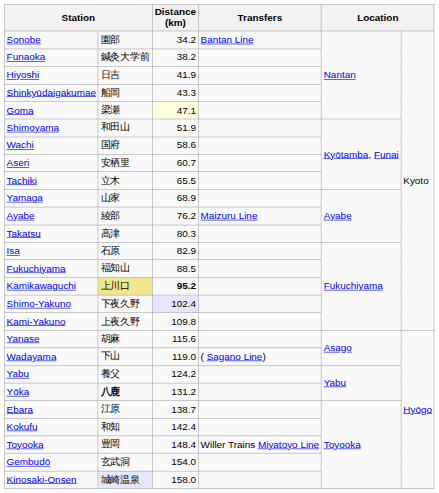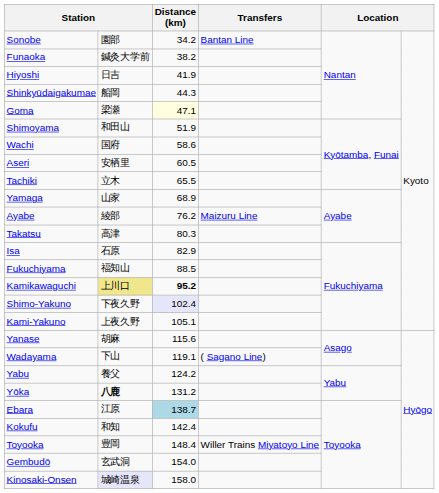 <table class="wikitable">
 <tr>
 <th colspan="2">Station</th>
 <th>Distance<br>(km)</th>
 <th>Transfers</th>
 <th colspan="2">Location</th>
 </tr>
 <tr>
 <td><a href='#'>Sonobe</a></td>
 <td>園部</td>
 <td align="right">34.2</td>
 <td> <a href='#'>Bantan Line</a></td>
 <td rowspan="5"><a href='#'>Nantan</a></td>
 <td rowspan="17">Kyoto</td>
 </tr>
 <tr>
 <td><a href='#'>Funaoka</a></td>
 <td>鍼灸大学前</td>
 <td align="right">38.2</td>
 <td> </td>
 </tr>
 <tr>
 <td><a href='#'>Hiyoshi</a></td>
 <td>日吉</td>
 <td align="right">41.9</td>
 <td> </td>
 </tr>
 <tr>
 <td><a href='#'>Shinkyūdaigakumae</a></td>
 <td>船岡</td>
-<td align="right">43.3</td>
+<td align="right">44.3</td>
 <td> </td>
 </tr>
 <tr>
 <td><a href='#'>Goma</a></td>
 <td>梁瀬</td>
 <td align="right" style="background: lightyellow;">47.1</td>
 <td> </td>
 </tr>
 <tr>
 <td><a href='#'>Shimoyama</a></td>
 <td>和田山</td>
 <td align="right">51.9</td>
 <td> </td>
 <td rowspan="4"><a href='#'>Kyōtamba</a>, <a href='#'>Funai</a></td>
 </tr>
 <tr>
 <td><a href='#'>Wachi</a></td>
 <td>国府</td>
 <td align="right">58.6</td>
 <td> </td>
 </tr>
 <tr>
 <td><a href='#'>Aseri</a></td>
 <td>安栖里</td>
-<td align="right">60.7</td>
+<td align="right">60.5</td>
 <td> </td>
 </tr>
 <tr>
 <td><a href='#'>Tachiki</a></td>
 <td>立木</td>
 <td align="right">65.5</td>
 <td> </td>
 </tr>
 <tr>
 <td><a href='#'>Yamaga</a></td>
 <td>山家</td>
 <td align="right">68.9</td>
 <td> </td>
 <td rowspan="3"><a href='#'>Ayabe</a></td>
 </tr>
 <tr>
 <td><a href='#'>Ayabe</a></td>
 <td>綾部</td>
 <td align="right">76.2</td>
 <td> <a href='#'>Maizuru Line</a></td>
 </tr>
 <tr>
 <td><a href='#'>Takatsu</a></td>
 <td>高津</td>
 <td align="right">80.3</td>
 <td> </td>
 </tr>
 <tr>
 <td><a href='#'>Isa</a></td>
 <td>石原</td>
 <td align="right">82.9</td>
 <td> </td>
 <td rowspan="5"><a href='#'>Fukuchiyama</a></td>
 </tr>
 <tr>
 <td><a href='#'>Fukuchiyama</a></td>
 <td>福知山</td>
 <td align="right">88.5</td>
 <td></td>
 </tr>
 <tr>
 <td><a href='#'>Kamikawaguchi</a></td>
 <td style="background: khaki;">上川口</td>
 <td align="right"><strong>95.2</strong></td>
 <td> </td>
 </tr>
 <tr>
 <td><a href='#'>Shimo-Yakuno</a></td>
 <td>下夜久野</td>
 <td align="right" style="background: lavender;">102.4</td>
 <td> </td>
 </tr>
 <tr>
 <td><a href='#'>Kami-Yakuno</a></td>
 <td>上夜久野</td>
-<td align="right">109.8</td>
+<td align="right">105.1</td>
 <td> </td>
 </tr>
 <tr>
 <td><a href='#'>Yanase</a></td>
 <td>胡麻</td>
 <td align="right">115.6</td>
 <td> </td>
 <td rowspan="2"><a href='#'>Asago</a></td>
 <td rowspan="9"><a href='#'>Hyōgo</a></td>
 </tr>
 <tr>
 <td><a href='#'>Wadayama</a></td>
 <td>下山</td>
-<td align="right">119.0</td>
+<td align="right">119.1</td>
 <td>( <a href='#'>Sagano Line</a>)</td>
 </tr>
 <tr>
 <td><a href='#'>Yabu</a></td>
 <td>養父</td>
 <td align="right">124.2</td>
 <td> </td>
 <td rowspan="2"><a href='#'>Yabu</a></td>
 </tr>
 <tr>
 <td><a href='#'>Yōka</a></td>
 <td><strong>八鹿</strong></td>
 <td align="right">131.2</td>
 <td> </td>
 </tr>
 <tr>
 <td><a href='#'>Ebara</a></td>
 <td>江原</td>
-<td align="right">138.7</td>
+<td align="right" style="background: lightblue;">138.7</td>
 <td> </td>
 <td rowspan="5"><a href='#'>Toyooka</a></td>
 </tr>
 <tr>
 <td><a href='#'>Kokufu</a></td>
 <td>和知</td>
 <td align="right">142.4</td>
 <td> </td>
 </tr>
 <tr>
 <td><a href='#'>Toyooka</a></td>
 <td>豊岡</td>
 <td align="right">148.4</td>
 <td>Willer Trains <a href='#'>Miyatoyo Line</a></td>
 </tr>
 <tr>
 <td><a href='#'>Gembudō</a></td>
 <td>玄武洞</td>
 <td align="right">154.0</td>
 <td> </td>
 </tr>
 <tr>
 <td><a href='#'>Kinosaki-Onsen</a></td>
 <td style="background: lavender;">城崎温泉</td>
 <td align="right">158.0</td>
 <td> </td>
 </tr>
 </table>
